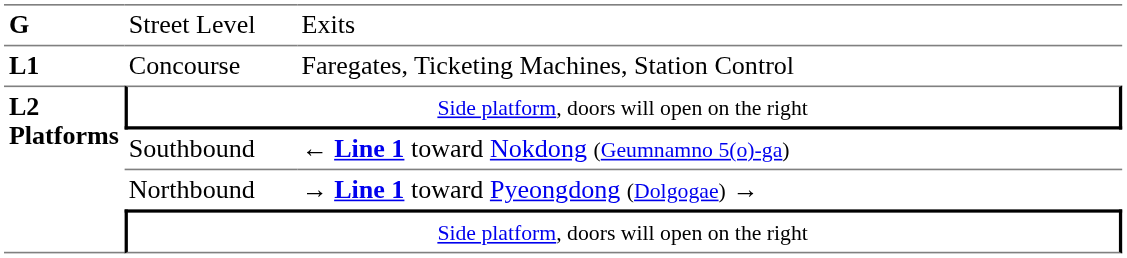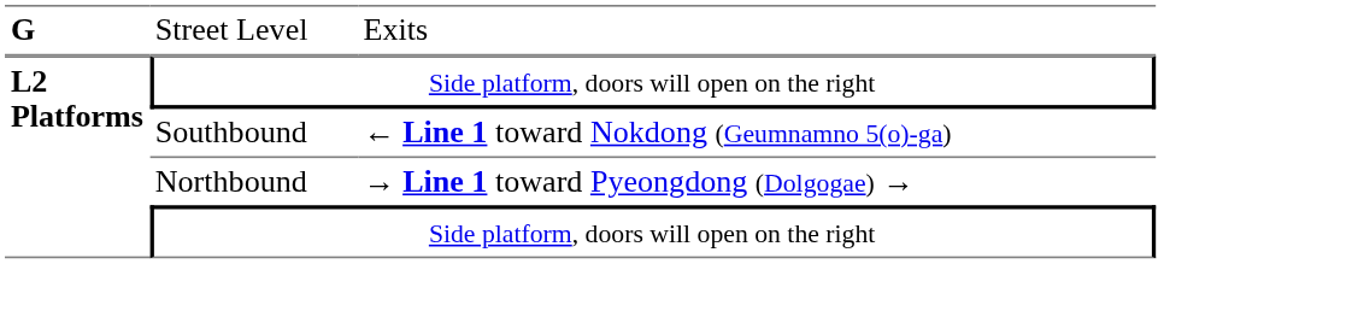 <table table border=0 cellspacing=0 cellpadding=3>
 <tr>
 <td style="border-top:solid 1px gray;border-bottom:solid 1px gray;" width=50 valign=top><strong>G</strong></td>
 <td style="border-top:solid 1px gray;border-bottom:solid 1px gray;" width=100 valign=top>Street Level</td>
 <td style="border-top:solid 1px gray;border-bottom:solid 1px gray;" width=400 valign=top>Exits</td>
-</tr>
-<tr>
-<td style="border-bottom:solid 0 gray;" width=50 valign=top><strong>L1</strong></td>
-<td style="border-bottom:solid 0 gray;" width=100 valign=top>Concourse</td>
-<td style="border-bottom:solid 0 gray;" width=500 valign=top>Faregates, Ticketing Machines, Station Control</td>
 </tr>
 <tr>
 <td style="border-top:solid 1px gray;border-bottom:solid 1px gray;" rowspan=4 valign=top><strong>L2<br>Platforms</strong></td>
 <td style="border-top:solid 1px gray;border-right:solid 2px black;border-left:solid 2px black;border-bottom:solid 2px black;text-align:center;" colspan=2><small><a href='#'>Side platform</a>, doors will open on the right</small></td>
 </tr>
 <tr>
 <td style="border-bottom:solid 1px gray;">Southbound</td>
 <td style="border-bottom:solid 1px gray;">← <a href='#'><span><span><strong>Line 1</strong></span></span></a> toward <a href='#'>Nokdong</a> <small>(<a href='#'>Geumnamno 5(o)-ga</a>)</small></td>
 </tr>
 <tr>
 <td>Northbound</td>
 <td><span>→</span> <a href='#'><span><span><strong>Line 1</strong></span></span></a> toward <a href='#'>Pyeongdong</a> <small>(<a href='#'>Dolgogae</a>)</small> →</td>
 </tr>
 <tr>
 <td style="border-top:solid 2px black;border-right:solid 2px black;border-left:solid 2px black;border-bottom:solid 1px gray;text-align:center;" colspan=2><small><a href='#'>Side platform</a>, doors will open on the right</small></td>
 </tr>
 </table>
